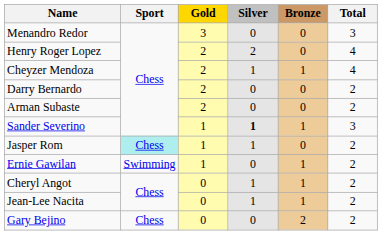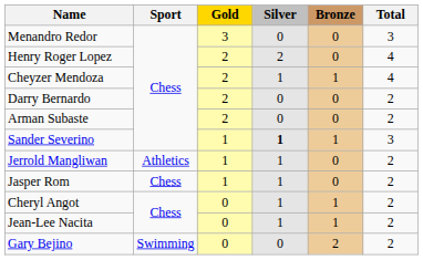 <table class="wikitable" style="text-align:center;">
 <tr>
 <th width=150>Name</th>
 <th width=50>Sport</th>
 <td bgcolor=gold width=60><strong>Gold</strong></td>
 <td bgcolor=silver width=60><strong>Silver</strong></td>
 <td bgcolor=#cc9966 width=60><strong>Bronze</strong></td>
 <th width=60>Total</th>
 </tr>
 <tr>
 <td align=left>Menandro Redor</td>
 <td rowspan=6><a href='#'>Chess</a></td>
 <td bgcolor=#fffcaf>3</td>
 <td bgcolor=#e5e5e5>0</td>
 <td bgcolor=#eecc99>0</td>
 <td>3</td>
 </tr>
 <tr>
 <td align=left>Henry Roger Lopez</td>
 <td bgcolor=#fffcaf>2</td>
 <td bgcolor=#e5e5e5>2</td>
 <td bgcolor=#eecc99>0</td>
 <td>4</td>
 </tr>
 <tr>
 <td align=left>Cheyzer Mendoza</td>
 <td bgcolor=#fffcaf>2</td>
 <td bgcolor=#e5e5e5>1</td>
 <td bgcolor=#eecc99>1</td>
 <td>4</td>
 </tr>
 <tr>
 <td align=left>Darry Bernardo</td>
 <td bgcolor=#fffcaf>2</td>
 <td bgcolor=#e5e5e5>0</td>
 <td bgcolor=#eecc99>0</td>
 <td>2</td>
 </tr>
 <tr>
 <td align=left>Arman Subaste</td>
 <td bgcolor=#fffcaf>2</td>
 <td bgcolor=#e5e5e5>0</td>
 <td bgcolor=#eecc99>0</td>
 <td>2</td>
 </tr>
 <tr>
 <td align=left><a href='#'>Sander Severino</a></td>
 <td bgcolor=#fffcaf>1</td>
 <td bgcolor=#e5e5e5><strong>1</strong></td>
 <td bgcolor=#eecc99>1</td>
 <td>3</td>
 </tr>
 <tr>
-<td align=left>Jasper Rom</td>
-<td style="background: paleturquoise;"><a href='#'>Chess</a></td>
+<td align=left><a href='#'>Jerrold Mangliwan</a></td>
+<td><a href='#'>Athletics</a></td>
 <td bgcolor=#fffcaf>1</td>
 <td bgcolor=#e5e5e5>1</td>
 <td bgcolor=#eecc99>0</td>
 <td>2</td>
 </tr>
 <tr>
-<td align=left><a href='#'>Ernie Gawilan</a></td>
-<td><a href='#'>Swimming</a></td>
+<td align=left>Jasper Rom</td>
+<td><a href='#'>Chess</a></td>
 <td bgcolor=#fffcaf>1</td>
-<td bgcolor=#e5e5e5>0</td>
-<td bgcolor=#eecc99>1</td>
+<td bgcolor=#e5e5e5>1</td>
+<td bgcolor=#eecc99>0</td>
 <td>2</td>
 </tr>
 <tr>
 <td align=left>Cheryl Angot</td>
 <td rowspan=2><a href='#'>Chess</a></td>
 <td bgcolor=#fffcaf>0</td>
 <td bgcolor=#e5e5e5>1</td>
 <td bgcolor=#eecc99>1</td>
 <td>2</td>
 </tr>
 <tr>
 <td align=left>Jean-Lee Nacita</td>
 <td bgcolor=#fffcaf>0</td>
 <td bgcolor=#e5e5e5>1</td>
 <td bgcolor=#eecc99>1</td>
 <td>2</td>
 </tr>
 <tr>
 <td align=left><a href='#'>Gary Bejino</a></td>
-<td><a href='#'>Chess</a></td>
+<td><a href='#'>Swimming</a></td>
 <td bgcolor=#fffcaf>0</td>
 <td bgcolor=#e5e5e5>0</td>
 <td bgcolor=#eecc99>2</td>
 <td>2</td>
 </tr>
 </table>
